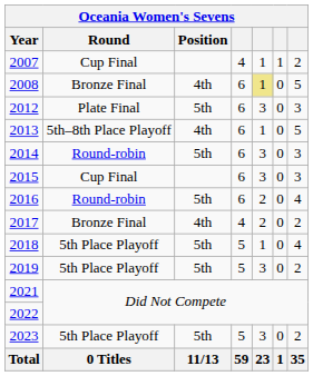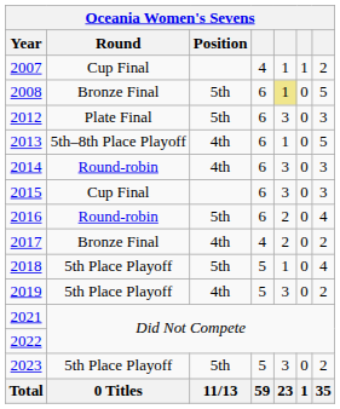 <table class="wikitable" style="text-align: center;">
 <tr>
 <th colspan="7"><a href='#'>Oceania Women's Sevens</a></th>
 </tr>
 <tr>
 <th>Year</th>
 <th>Round</th>
 <th>Position</th>
 <th></th>
 <th></th>
 <th></th>
 <th></th>
 </tr>
 <tr>
 <td> <a href='#'>2007</a></td>
 <td>Cup Final</td>
 <td></td>
 <td>4</td>
 <td>1</td>
 <td>1</td>
 <td>2</td>
 </tr>
 <tr>
 <td> <a href='#'>2008</a></td>
 <td>Bronze Final</td>
-<td>4th</td>
+<td>5th</td>
 <td>6</td>
 <td style="background: khaki;">1</td>
 <td>0</td>
 <td>5</td>
 </tr>
 <tr>
 <td> <a href='#'>2012</a></td>
 <td>Plate Final</td>
 <td>5th</td>
 <td>6</td>
 <td>3</td>
 <td>0</td>
 <td>3</td>
 </tr>
 <tr>
 <td> <a href='#'>2013</a></td>
 <td>5th–8th Place Playoff</td>
 <td>4th</td>
 <td>6</td>
 <td>1</td>
 <td>0</td>
 <td>5</td>
 </tr>
 <tr>
 <td> <a href='#'>2014</a></td>
 <td><a href='#'>Round-robin</a></td>
-<td>5th</td>
+<td>4th</td>
 <td>6</td>
 <td>3</td>
 <td>0</td>
 <td>3</td>
 </tr>
 <tr>
 <td> <a href='#'>2015</a></td>
 <td>Cup Final</td>
 <td></td>
 <td>6</td>
 <td>3</td>
 <td>0</td>
 <td>3</td>
 </tr>
 <tr>
 <td> <a href='#'>2016</a></td>
 <td><a href='#'>Round-robin</a></td>
 <td>5th</td>
 <td>6</td>
 <td>2</td>
 <td>0</td>
 <td>4</td>
 </tr>
 <tr>
 <td> <a href='#'>2017</a></td>
 <td>Bronze Final</td>
 <td>4th</td>
 <td>4</td>
 <td>2</td>
 <td>0</td>
 <td>2</td>
 </tr>
 <tr>
 <td> <a href='#'>2018</a></td>
 <td>5th Place Playoff</td>
 <td>5th</td>
 <td>5</td>
 <td>1</td>
 <td>0</td>
 <td>4</td>
 </tr>
 <tr>
 <td> <a href='#'>2019</a></td>
 <td>5th Place Playoff</td>
-<td>5th</td>
+<td>4th</td>
 <td>5</td>
 <td>3</td>
 <td>0</td>
 <td>2</td>
 </tr>
 <tr>
 <td> <a href='#'>2021</a></td>
 <td colspan="6" rowspan="2"><em>Did Not Compete</em></td>
 </tr>
 <tr>
 <td> <a href='#'>2022</a></td>
 </tr>
 <tr>
 <td> <a href='#'>2023</a></td>
 <td>5th Place Playoff</td>
 <td>5th</td>
 <td>5</td>
 <td>3</td>
 <td>0</td>
 <td>2</td>
 </tr>
 <tr>
 <th>Total</th>
 <th>0 Titles</th>
 <th>11/13</th>
 <th>59</th>
 <th>23</th>
 <th>1</th>
 <th>35</th>
 </tr>
 </table>
